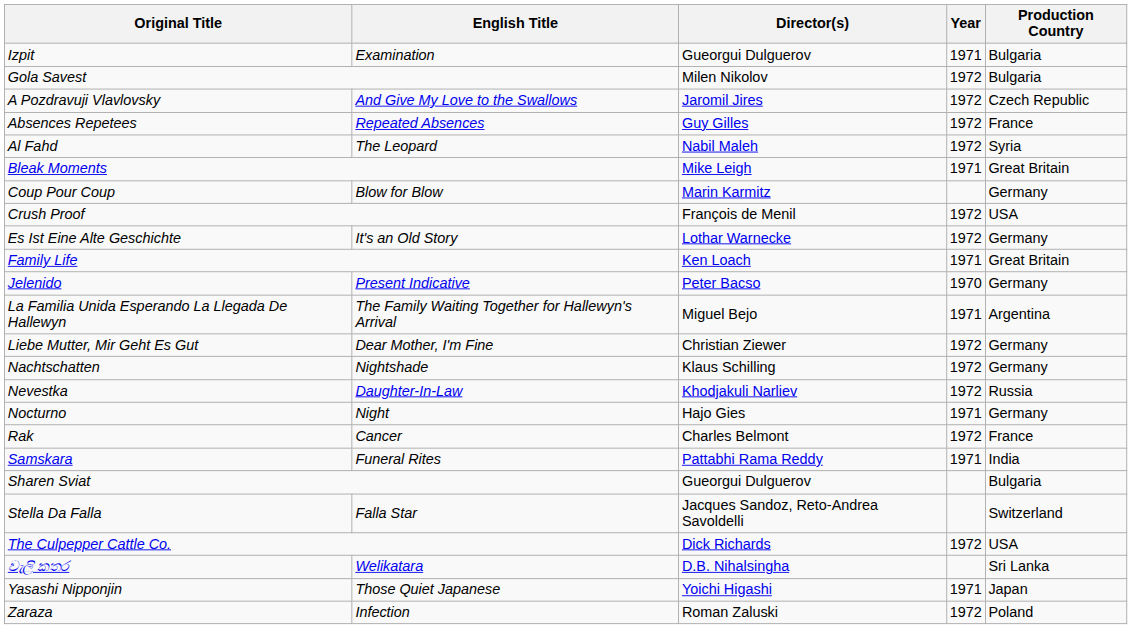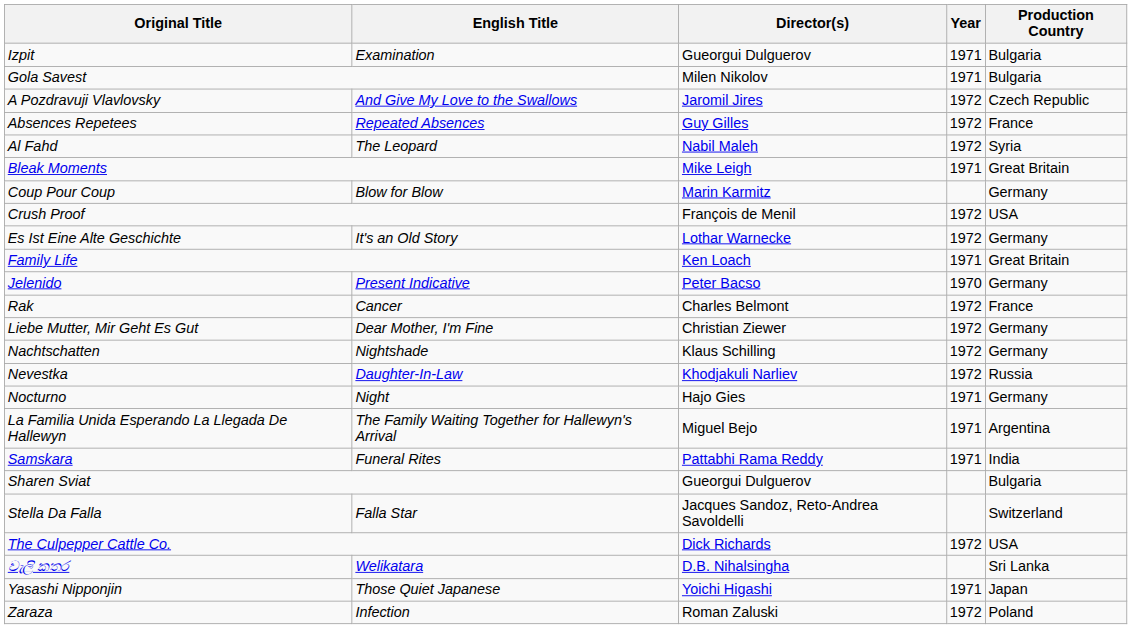 <table class="wikitable sortable">
 <tr>
 <th>Original Title</th>
 <th>English Title</th>
 <th>Director(s)</th>
 <th>Year</th>
 <th>Production Country</th>
 </tr>
 <tr>
 <td><em>Izpit</em></td>
 <td><em>Examination</em></td>
 <td>Gueorgui Dulguerov</td>
 <td>1971</td>
 <td>Bulgaria</td>
 </tr>
 <tr>
 <td colspan="2"><em>Gola Savest</em></td>
 <td>Milen Nikolov</td>
-<td>1972</td>
+<td>1971</td>
 <td>Bulgaria</td>
 </tr>
 <tr>
 <td><em>A Pozdravuji Vlavlovsky</em></td>
 <td><em><a href='#'>And Give My Love to the Swallows</a></em></td>
 <td><a href='#'>Jaromil Jires</a></td>
 <td>1972</td>
 <td>Czech Republic</td>
 </tr>
 <tr>
 <td><em>Absences Repetees</em></td>
 <td><a href='#'><em>Repeated Absences</em></a></td>
 <td><a href='#'>Guy Gilles</a></td>
 <td>1972</td>
 <td>France</td>
 </tr>
 <tr>
 <td><em>Al Fahd</em></td>
 <td><em>The Leopard</em></td>
 <td><a href='#'>Nabil Maleh</a></td>
 <td>1972</td>
 <td>Syria</td>
 </tr>
 <tr>
 <td colspan="2"><em><a href='#'>Bleak Moments</a></em></td>
 <td><a href='#'>Mike Leigh</a></td>
 <td>1971</td>
 <td>Great Britain</td>
 </tr>
 <tr>
 <td><em>Coup Pour Coup</em></td>
 <td><em>Blow for Blow</em></td>
 <td><a href='#'>Marin Karmitz</a></td>
 <td></td>
 <td>Germany</td>
 </tr>
 <tr>
 <td colspan="2"><em>Crush Proof</em></td>
 <td>François de Menil</td>
 <td>1972</td>
 <td>USA</td>
 </tr>
 <tr>
 <td><em>Es Ist Eine Alte Geschichte</em></td>
 <td><em>It's an Old Story</em></td>
 <td><a href='#'>Lothar Warnecke</a></td>
 <td>1972</td>
 <td>Germany</td>
 </tr>
 <tr>
 <td colspan="2"><em><a href='#'>Family Life</a></em></td>
 <td><a href='#'>Ken Loach</a></td>
 <td>1971</td>
 <td>Great Britain</td>
 </tr>
 <tr>
 <td><em><a href='#'>Jelenido</a></em></td>
 <td><em><a href='#'>Present Indicative</a></em></td>
 <td><a href='#'>Peter Bacso</a></td>
 <td>1970</td>
 <td>Germany</td>
 </tr>
 <tr>
-<td><em>La Familia Unida Esperando La Llegada De Hallewyn</em></td>
-<td><em>The Family Waiting Together for Hallewyn's Arrival</em></td>
-<td>Miguel Bejo</td>
-<td>1971</td>
-<td>Argentina</td>
+<td><em>Rak</em></td>
+<td><em>Cancer</em></td>
+<td>Charles Belmont</td>
+<td>1972</td>
+<td>France</td>
 </tr>
 <tr>
 <td><em>Liebe Mutter, Mir Geht Es Gut</em></td>
 <td><em>Dear Mother, I'm Fine</em></td>
 <td>Christian Ziewer</td>
 <td>1972</td>
 <td>Germany</td>
 </tr>
 <tr>
 <td><em>Nachtschatten</em></td>
 <td><em>Nightshade</em></td>
 <td>Klaus Schilling</td>
 <td>1972</td>
 <td>Germany</td>
 </tr>
 <tr>
 <td><em>Nevestka</em></td>
 <td><em><a href='#'>Daughter-In-Law</a></em></td>
 <td><a href='#'>Khodjakuli Narliev</a></td>
 <td>1972</td>
 <td>Russia</td>
 </tr>
 <tr>
 <td><em>Nocturno</em></td>
 <td><em>Night</em></td>
 <td>Hajo Gies</td>
 <td>1971</td>
 <td>Germany</td>
 </tr>
 <tr>
-<td><em>Rak</em></td>
-<td><em>Cancer</em></td>
-<td>Charles Belmont</td>
-<td>1972</td>
-<td>France</td>
+<td><em>La Familia Unida Esperando La Llegada De Hallewyn</em></td>
+<td><em>The Family Waiting Together for Hallewyn's Arrival</em></td>
+<td>Miguel Bejo</td>
+<td>1971</td>
+<td>Argentina</td>
 </tr>
 <tr>
 <td><em><a href='#'>Samskara</a></em></td>
 <td><em>Funeral Rites</em></td>
 <td><a href='#'>Pattabhi Rama Reddy</a></td>
 <td>1971</td>
 <td>India</td>
 </tr>
 <tr>
 <td colspan="2"><em>Sharen Sviat</em></td>
 <td>Gueorgui Dulguerov</td>
 <td></td>
 <td>Bulgaria</td>
 </tr>
 <tr>
 <td><em>Stella Da Falla</em></td>
 <td><em>Falla Star</em></td>
 <td>Jacques Sandoz, Reto-Andrea Savoldelli</td>
 <td></td>
 <td>Switzerland</td>
 </tr>
 <tr>
 <td colspan="2"><em><a href='#'>The Culpepper Cattle Co.</a></em></td>
 <td><a href='#'>Dick Richards</a></td>
 <td>1972</td>
 <td>USA</td>
 </tr>
 <tr>
 <td><em><a href='#'>වැලි කතර</a></em></td>
 <td><a href='#'><em>Welikatara</em></a></td>
 <td><a href='#'>D.B. Nihalsingha</a></td>
 <td></td>
 <td>Sri Lanka</td>
 </tr>
 <tr>
 <td><em>Yasashi Nipponjin</em></td>
 <td><em>Those Quiet Japanese</em></td>
 <td><a href='#'>Yoichi Higashi</a></td>
 <td>1971</td>
 <td>Japan</td>
 </tr>
 <tr>
 <td><em>Zaraza</em></td>
 <td><em>Infection</em></td>
 <td>Roman Zaluski</td>
 <td>1972</td>
 <td>Poland</td>
 </tr>
 </table>
